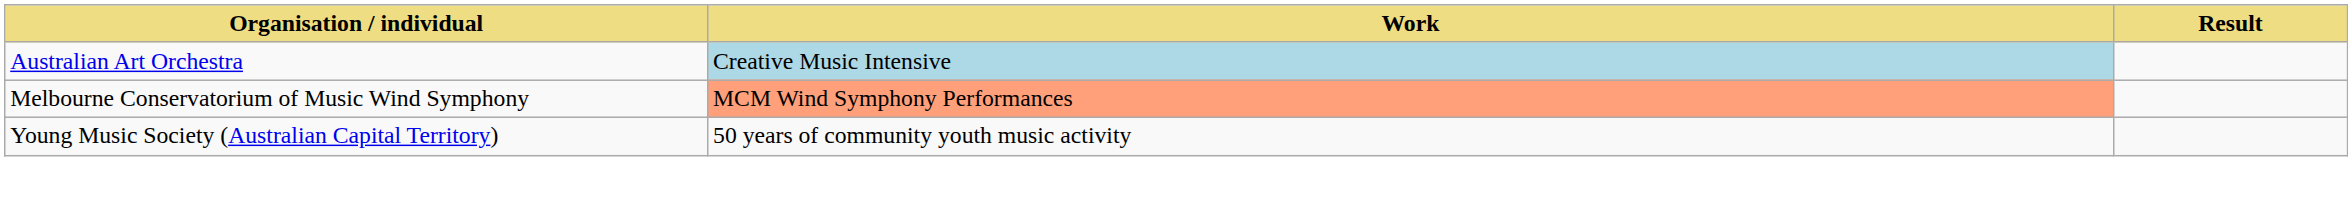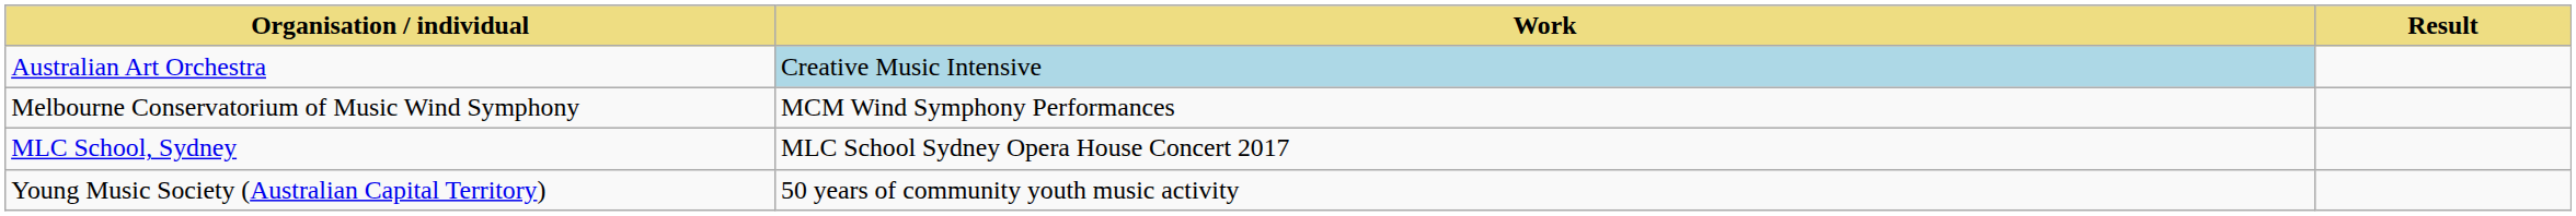 <table class="wikitable" width=100%>
 <tr>
 <th style="width:30%;background:#EEDD82;">Organisation / individual</th>
 <th style="width:60%;background:#EEDD82;">Work</th>
 <th style="width:10%;background:#EEDD82;">Result<br></th>
 </tr>
 <tr>
 <td><a href='#'>Australian Art Orchestra</a></td>
 <td style="background: lightblue;">Creative Music Intensive</td>
 <td></td>
 </tr>
 <tr>
 <td>Melbourne Conservatorium of Music Wind Symphony</td>
-<td style="background: lightsalmon;">MCM Wind Symphony Performances</td>
+<td>MCM Wind Symphony Performances</td>
+<td></td>
+</tr>
+<tr>
+<td><a href='#'>MLC School, Sydney</a></td>
+<td>MLC School Sydney Opera House Concert 2017</td>
 <td></td>
 </tr>
 <tr>
 <td>Young Music Society (<a href='#'>Australian Capital Territory</a>)</td>
 <td>50 years of community youth music activity</td>
 <td></td>
 </tr>
 </table>
